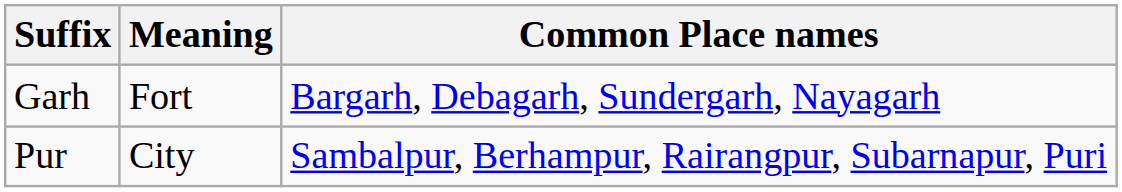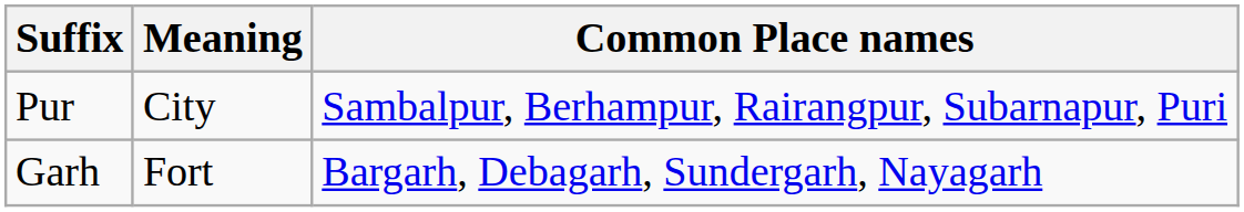 <table class = "wikitable">
 <tr>
 <th>Suffix</th>
 <th>Meaning</th>
 <th>Common Place names</th>
 </tr>
 <tr>
+<td>Pur</td>
+<td>City</td>
+<td><a href='#'>Sambalpur</a>, <a href='#'>Berhampur</a>, <a href='#'>Rairangpur</a>, <a href='#'>Subarnapur</a>, <a href='#'>Puri</a></td>
+</tr>
+<tr>
 <td>Garh</td>
 <td>Fort</td>
 <td><a href='#'>Bargarh</a>, <a href='#'>Debagarh</a>, <a href='#'>Sundergarh</a>, <a href='#'>Nayagarh</a></td>
 </tr>
-<tr>
-<td>Pur</td>
-<td>City</td>
-<td><a href='#'>Sambalpur</a>, <a href='#'>Berhampur</a>, <a href='#'>Rairangpur</a>, <a href='#'>Subarnapur</a>, <a href='#'>Puri</a></td>
-</tr>
 </table>
